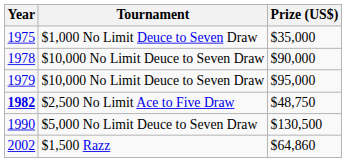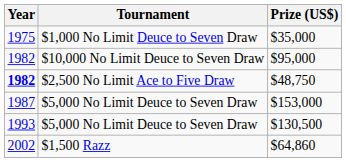 <table class="wikitable">
 <tr>
 <th>Year</th>
 <th>Tournament</th>
 <th>Prize (US$)</th>
 </tr>
 <tr>
 <td><a href='#'>1975</a></td>
 <td>$1,000 No Limit <a href='#'>Deuce to Seven</a> Draw</td>
 <td>$35,000</td>
 </tr>
 <tr>
-<td><a href='#'>1978</a></td>
-<td>$10,000 No Limit Deuce to Seven Draw</td>
-<td>$90,000</td>
-</tr>
-<tr>
-<td><a href='#'>1979</a></td>
+<td><a href='#'>1982</a></td>
 <td>$10,000 No Limit Deuce to Seven Draw</td>
 <td>$95,000</td>
 </tr>
 <tr>
 <td><strong><a href='#'>1982</a></strong></td>
 <td>$2,500 No Limit <a href='#'>Ace to Five Draw</a></td>
 <td>$48,750</td>
 </tr>
 <tr>
-<td><a href='#'>1990</a></td>
+<td><a href='#'>1987</a></td>
+<td>$5,000 No Limit Deuce to Seven Draw</td>
+<td>$153,000</td>
+</tr>
+<tr>
+<td><a href='#'>1993</a></td>
 <td>$5,000 No Limit Deuce to Seven Draw</td>
 <td>$130,500</td>
 </tr>
 <tr>
 <td><a href='#'>2002</a></td>
 <td>$1,500 <a href='#'>Razz</a></td>
 <td>$64,860</td>
 </tr>
 </table>
